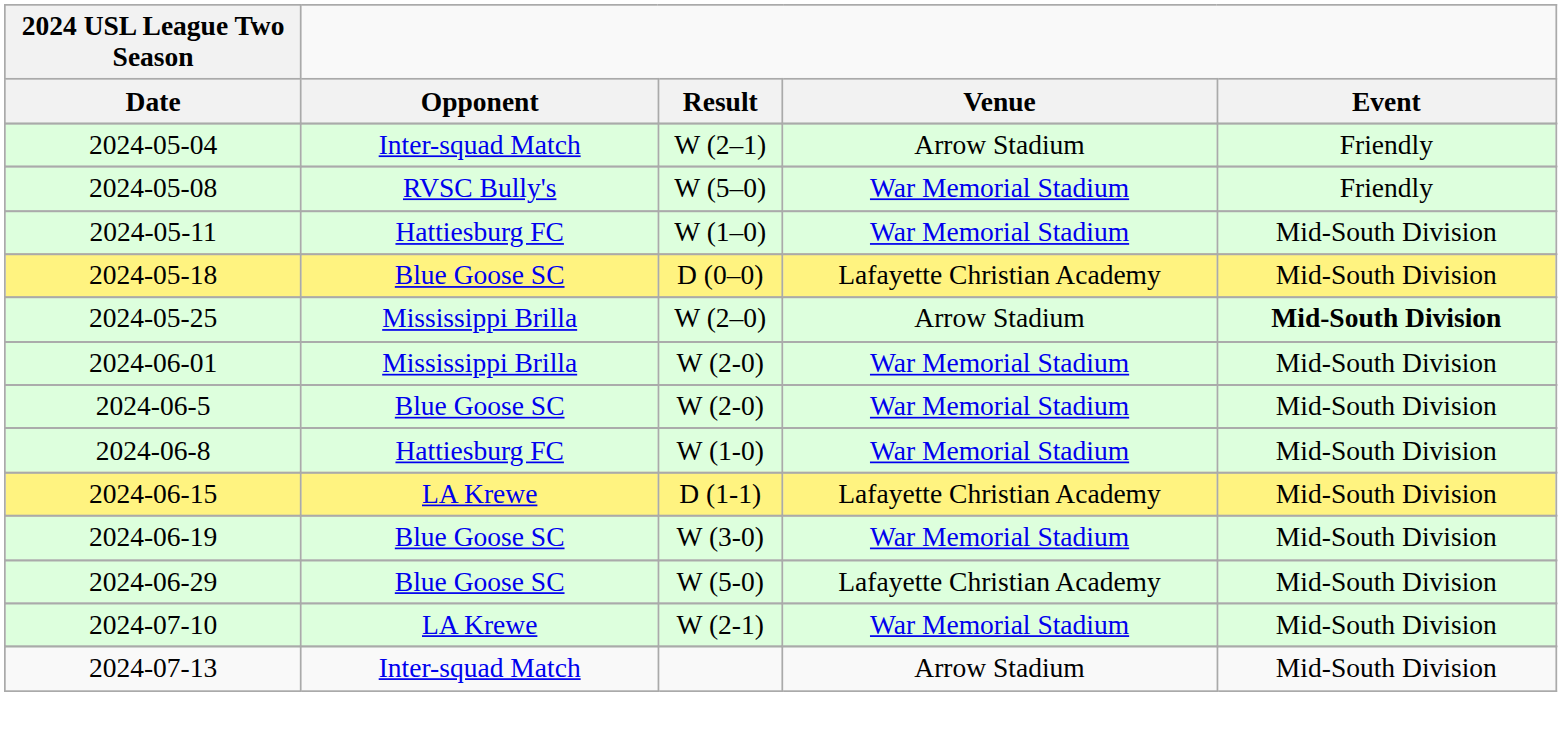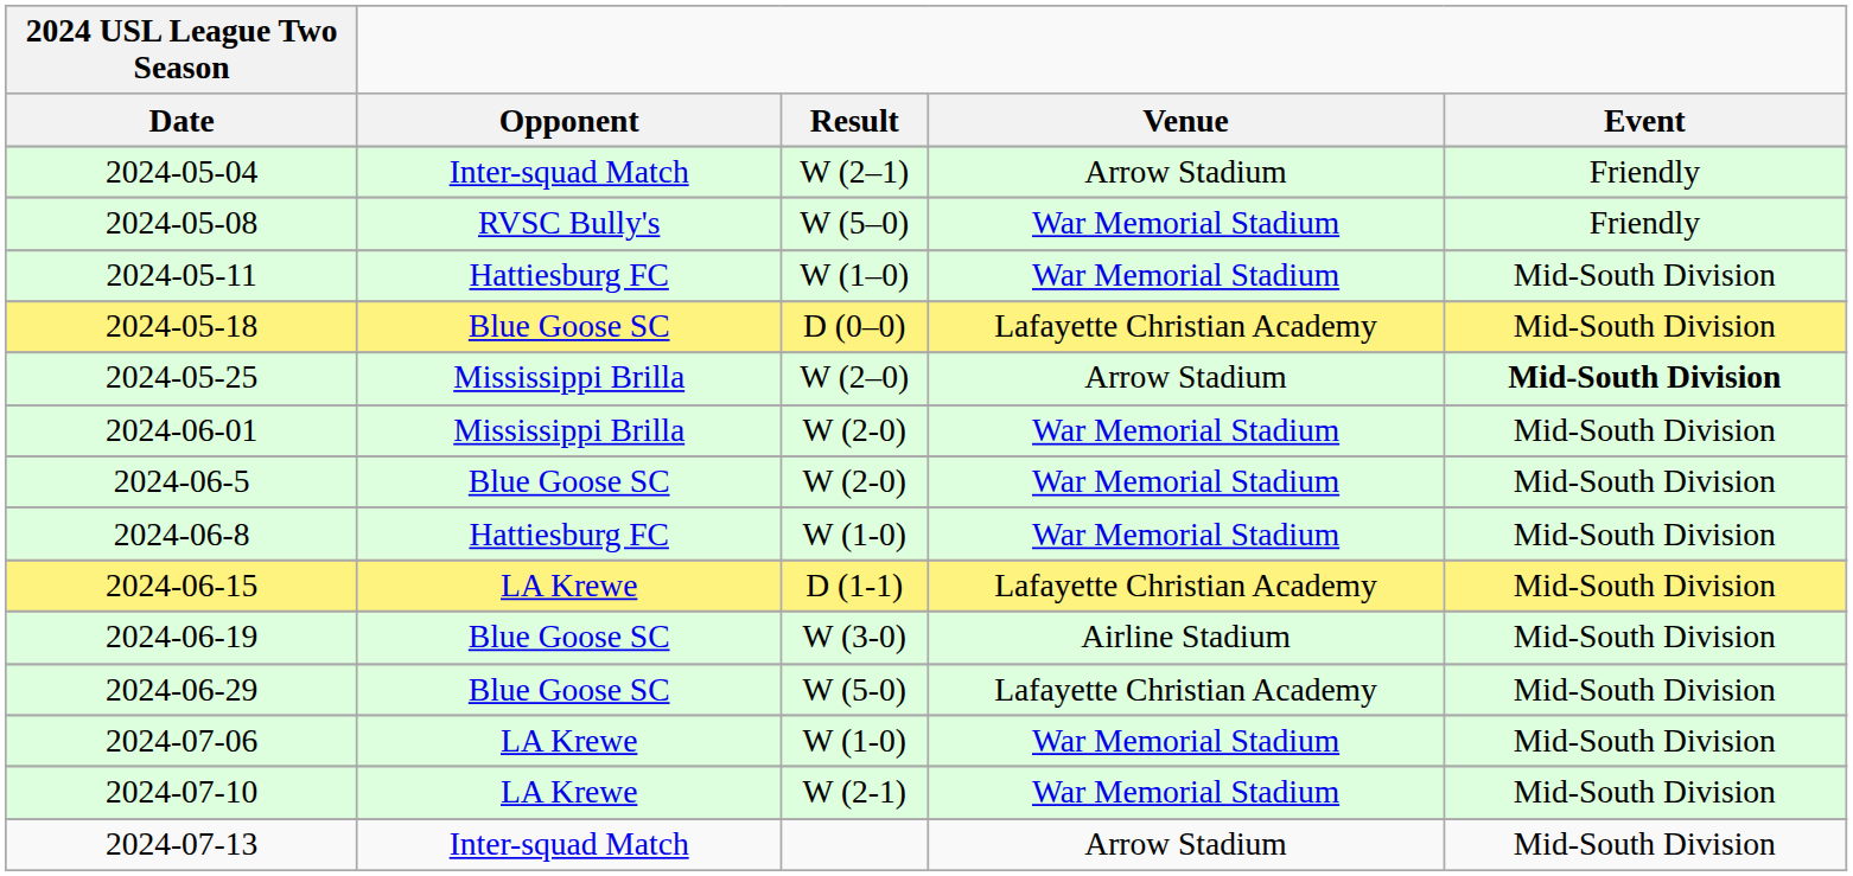 <table class="wikitable mw-collapsible" style="text-align:center">
 <tr>
 <th>2024 USL League Two Season</th>
 </tr>
 <tr>
 <th width=165>Date</th>
 <th width=200>Opponent</th>
 <th width=65>Result</th>
 <th width=245>Venue</th>
 <th width=190>Event</th>
 </tr>
 <tr>
 </tr>
 <tr style="background:#dfd;">
 <td>2024-05-04</td>
 <td><a href='#'>Inter-squad Match</a></td>
 <td>W (2–1)</td>
 <td>Arrow Stadium</td>
 <td>Friendly</td>
 </tr>
 <tr>
 </tr>
 <tr style="background:#dfd;">
 <td>2024-05-08</td>
 <td><a href='#'>RVSC Bully's</a></td>
 <td>W (5–0)</td>
 <td><a href='#'>War Memorial Stadium</a></td>
 <td>Friendly</td>
 </tr>
 <tr>
 </tr>
 <tr style="background:#dfd;">
 <td>2024-05-11</td>
 <td><a href='#'>Hattiesburg FC</a></td>
 <td>W (1–0)</td>
 <td><a href='#'>War Memorial Stadium</a></td>
 <td>Mid-South Division</td>
 </tr>
 <tr>
 </tr>
 <tr style="background:#fff380;">
 <td>2024-05-18</td>
 <td><a href='#'>Blue Goose SC</a></td>
 <td>D (0–0)</td>
 <td>Lafayette Christian Academy</td>
 <td>Mid-South Division</td>
 </tr>
 <tr>
 </tr>
 <tr style="background:#dfd;">
 <td>2024-05-25</td>
 <td><a href='#'>Mississippi Brilla</a></td>
 <td>W (2–0)</td>
 <td>Arrow Stadium</td>
 <td><strong>Mid-South Division</strong></td>
 </tr>
 <tr>
 </tr>
 <tr style="background:#dfd;">
 <td>2024-06-01</td>
 <td><a href='#'>Mississippi Brilla</a></td>
 <td>W (2-0)</td>
 <td><a href='#'>War Memorial Stadium</a></td>
 <td>Mid-South Division</td>
 </tr>
 <tr>
 </tr>
 <tr style="background:#dfd;">
 <td>2024-06-5</td>
 <td><a href='#'>Blue Goose SC</a></td>
 <td>W (2-0)</td>
 <td><a href='#'>War Memorial Stadium</a></td>
 <td>Mid-South Division</td>
 </tr>
 <tr>
 </tr>
 <tr style="background:#dfd;">
 <td>2024-06-8</td>
 <td><a href='#'>Hattiesburg FC</a></td>
 <td>W (1-0)</td>
 <td><a href='#'>War Memorial Stadium</a></td>
 <td>Mid-South Division</td>
 </tr>
 <tr>
 </tr>
 <tr style="background:#fff380;">
 <td>2024-06-15</td>
 <td><a href='#'>LA Krewe</a></td>
 <td>D (1-1)</td>
 <td>Lafayette Christian Academy</td>
 <td>Mid-South Division</td>
 </tr>
 <tr>
 </tr>
 <tr style="background:#dfd;">
 <td>2024-06-19</td>
 <td><a href='#'>Blue Goose SC</a></td>
 <td>W (3-0)</td>
-<td><a href='#'>War Memorial Stadium</a></td>
+<td>Airline Stadium</td>
 <td>Mid-South Division</td>
 </tr>
 <tr>
 </tr>
 <tr style="background:#dfd;">
 <td>2024-06-29</td>
 <td><a href='#'>Blue Goose SC</a></td>
 <td>W (5-0)</td>
 <td>Lafayette Christian Academy</td>
 <td>Mid-South Division</td>
 </tr>
 <tr>
+</tr>
+<tr style="background:#dfd; ">
+<td>2024-07-06</td>
+<td><a href='#'>LA Krewe</a></td>
+<td>W (1-0)</td>
+<td><a href='#'>War Memorial Stadium</a></td>
+<td>Mid-South Division</td>
 </tr>
 <tr>
 </tr>
 <tr style="background:#dfd; ">
 <td>2024-07-10</td>
 <td><a href='#'>LA Krewe</a></td>
 <td>W (2-1)</td>
 <td><a href='#'>War Memorial Stadium</a></td>
 <td>Mid-South Division</td>
 </tr>
 <tr>
 </tr>
 <tr style="background: ">
 <td>2024-07-13</td>
 <td><a href='#'>Inter-squad Match</a></td>
 <td></td>
 <td>Arrow Stadium</td>
 <td>Mid-South Division</td>
 </tr>
 </table>
